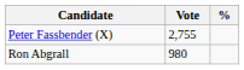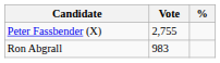 <table class="wikitable">
 <tr>
 <th bgcolor="#DDDDFF" width="200px">Candidate</th>
 <th bgcolor="#DDDDFF" width="50px">Vote</th>
 <th bgcolor="#DDDDFF" width="30px">%</th>
 </tr>
 <tr>
 <td><a href='#'>Peter Fassbender</a> (X)</td>
 <td>2,755</td>
 <td></td>
 </tr>
 <tr>
 <td>Ron Abgrall</td>
-<td>980</td>
+<td>983</td>
 <td></td>
 </tr>
 </table>
